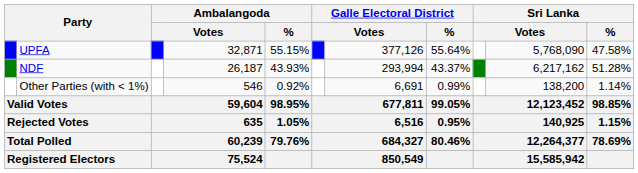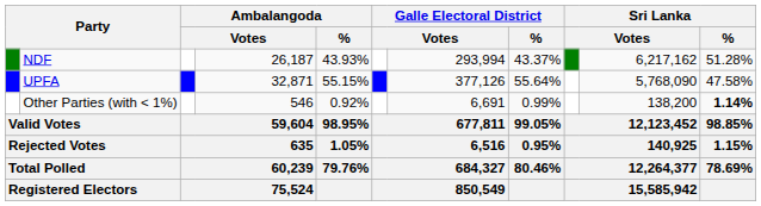 <table class="wikitable">
 <tr>
 <th colspan="2" width="144px"rowspan="2">Party</th>
 <th colspan="3" width="216px">Ambalangoda</th>
 <th colspan="3" width="216px"><a href='#'>Galle Electoral District</a></th>
 <th colspan="3" width="216px">Sri Lanka</th>
 </tr>
 <tr>
 <th colspan="2" width="144px">Votes</th>
 <th>%</th>
 <th colspan="2" width="144px">Votes</th>
 <th>%</th>
 <th colspan="2" width="144px">Votes</th>
 <th>%</th>
 </tr>
 <tr>
+<td style="background-color:green;" width="10px"></td>
+<td style="text-align:left;"><a href='#'>NDF</a></td>
+<td style="background-color:white;" width="10px"></td>
+<td style="text-align:right;">26,187</td>
+<td style="text-align:right;">43.93%</td>
+<td style="background-color:white;" width="10px"></td>
+<td style="text-align:right;">293,994</td>
+<td style="text-align:right;">43.37%</td>
+<td style="background-color:green;" width="10px"></td>
+<td style="text-align:right;">6,217,162</td>
+<td style="text-align:right;">51.28%</td>
+</tr>
+<tr>
 <td style="background-color:blue;" width="10px"></td>
 <td style="text-align:left;"><a href='#'>UPFA</a></td>
 <td style="background-color:blue;" width="10px"></td>
 <td style="text-align:right;">32,871</td>
 <td style="text-align:right;">55.15%</td>
 <td style="background-color:blue;" width="10px"></td>
 <td style="text-align:right;">377,126</td>
 <td style="text-align:right;">55.64%</td>
 <td style="background-color:white;" width="10px"></td>
 <td style="text-align:right;">5,768,090</td>
 <td style="text-align:right;">47.58%</td>
 </tr>
 <tr>
-<td style="background-color:green;" width="10px"></td>
-<td style="text-align:left;"><a href='#'>NDF</a></td>
-<td style="background-color:white;" width="10px"></td>
-<td style="text-align:right;">26,187</td>
-<td style="text-align:right;">43.93%</td>
-<td style="background-color:white;" width="10px"></td>
-<td style="text-align:right;">293,994</td>
-<td style="text-align:right;">43.37%</td>
-<td style="background-color:green;" width="10px"></td>
-<td style="text-align:right;">6,217,162</td>
-<td style="text-align:right;">51.28%</td>
-</tr>
-<tr>
 <td style="background-color:white;" width="10px"></td>
 <td style="text-align:left;">Other Parties (with < 1%)</td>
 <td style="background-color:white;" width="10px"></td>
 <td style="text-align:right;">546</td>
 <td style="text-align:right;">0.92%</td>
 <td style="background-color:white;" width="10px"></td>
 <td style="text-align:right;">6,691</td>
 <td style="text-align:right;">0.99%</td>
 <td style="background-color:white;" width="10px"></td>
 <td style="text-align:right;">138,200</td>
-<td style="text-align:right;">1.14%</td>
+<td style="text-align:right;"><strong>1.14%</strong></td>
 </tr>
 <tr>
 <th colspan="2" width="144px"style="text-align:left;">Valid Votes</th>
 <th style="text-align:right;"colspan="2" width="144px">59,604</th>
 <th style="text-align:right;">98.95%</th>
 <th style="text-align:right;"colspan="2" width="144px">677,811</th>
 <th style="text-align:right;">99.05%</th>
 <th style="text-align:right;"colspan="2" width="144px">12,123,452</th>
 <th style="text-align:right;">98.85%</th>
 </tr>
 <tr>
 <th colspan="2" width="144px"style="text-align:left;">Rejected Votes</th>
 <th style="text-align:right;"colspan="2" width="144px">635</th>
 <th style="text-align:right;">1.05%</th>
 <th style="text-align:right;"colspan="2" width="144px">6,516</th>
 <th style="text-align:right;">0.95%</th>
 <th style="text-align:right;"colspan="2" width="144px">140,925</th>
 <th style="text-align:right;">1.15%</th>
 </tr>
 <tr>
 <th colspan="2" width="144px"style="text-align:left;">Total Polled</th>
 <th style="text-align:right;"colspan="2" width="144px">60,239</th>
 <th style="text-align:right;">79.76%</th>
 <th style="text-align:right;"colspan="2" width="144px">684,327</th>
 <th style="text-align:right;">80.46%</th>
 <th style="text-align:right;"colspan="2" width="144px">12,264,377</th>
 <th style="text-align:right;">78.69%</th>
 </tr>
 <tr>
 <th colspan="2" width="144px"style="text-align:left;">Registered Electors</th>
 <th style="text-align:right;"colspan="2" width="144px">75,524</th>
 <th></th>
 <th style="text-align:right;"colspan="2" width="144px">850,549</th>
 <th></th>
 <th style="text-align:right;"colspan="2" width="144px">15,585,942</th>
 <th></th>
 </tr>
 </table>
